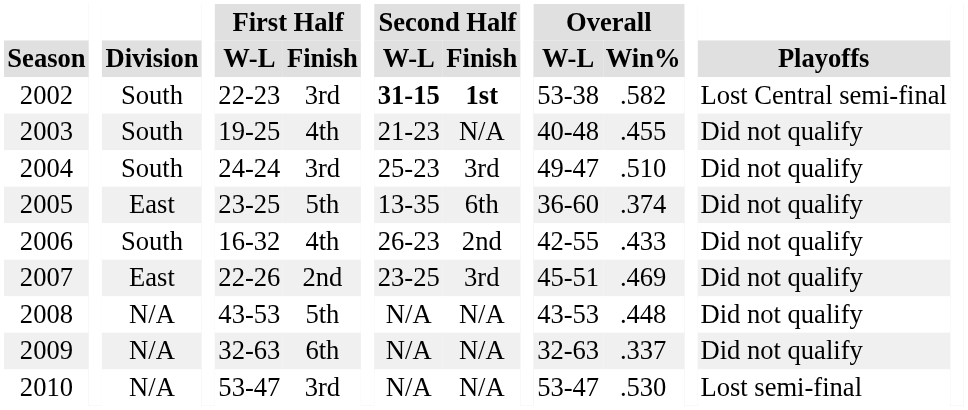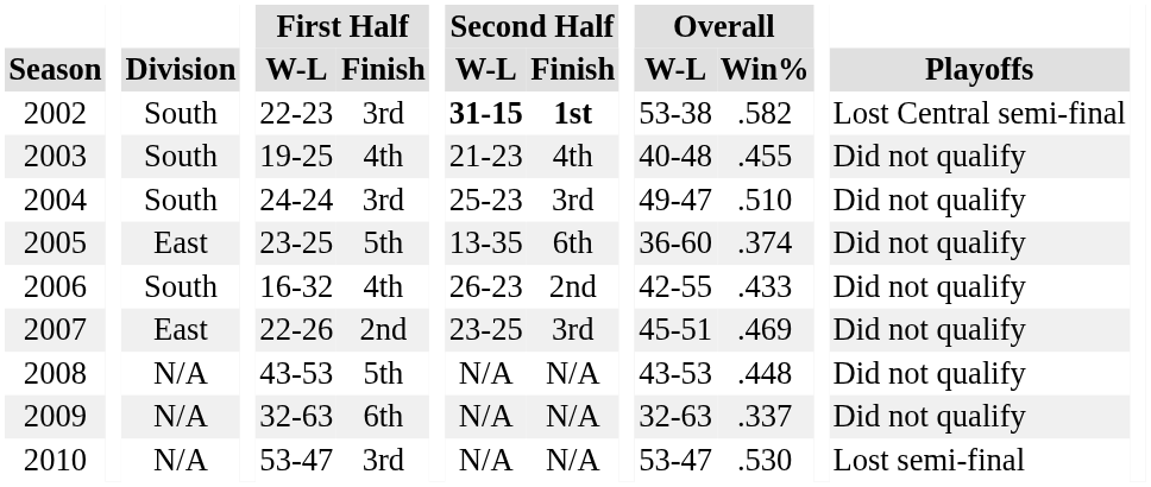 <table BORDER="0" CELLPADDING="2" CELLSPACING="0" style="text-align:center">
 <tr bgcolor="#e0e0e0">
 <th bgcolor="#ffffff"> </th>
 <th rowspan=99 bgcolor="#ffffff"> </th>
 <th bgcolor="#ffffff"> </th>
 <th rowspan=99 bgcolor="#ffffff"> </th>
 <th colspan=2>First Half</th>
 <th rowspan=99 bgcolor="#ffffff"> </th>
 <th colspan=2>Second Half</th>
 <th rowspan=99 bgcolor="#ffffff"> </th>
 <th colspan=2>Overall</th>
 <th rowspan=99 bgcolor="#ffffff"> </th>
 <th bgcolor="#ffffff"> </th>
 <th rowspan=99 bgcolor="#ffffff"> </th>
 </tr>
 <tr bgcolor="#e0e0e0">
 <th>Season</th>
 <th>Division</th>
 <th>W-L</th>
 <th>Finish</th>
 <th>W-L</th>
 <th>Finish</th>
 <th>W-L</th>
 <th>Win%</th>
 <th>Playoffs</th>
 </tr>
 <tr>
 <td>2002</td>
 <td>South</td>
 <td>22-23</td>
 <td>3rd</td>
 <td><strong>31-15</strong></td>
 <td><strong>1st</strong></td>
 <td>53-38</td>
 <td>.582</td>
 <td ALIGN=left>Lost Central semi-final</td>
 </tr>
 <tr bgcolor="#f0f0f0">
 <td>2003</td>
 <td>South</td>
 <td>19-25</td>
 <td>4th</td>
 <td>21-23</td>
-<td>N/A</td>
+<td>4th</td>
 <td>40-48</td>
 <td>.455</td>
 <td ALIGN=left>Did not qualify</td>
 </tr>
 <tr>
 <td>2004</td>
 <td>South</td>
 <td>24-24</td>
 <td>3rd</td>
 <td>25-23</td>
 <td>3rd</td>
 <td>49-47</td>
 <td>.510</td>
 <td ALIGN=left>Did not qualify</td>
 </tr>
 <tr bgcolor="#f0f0f0">
 <td>2005</td>
 <td>East</td>
 <td>23-25</td>
 <td>5th</td>
 <td>13-35</td>
 <td>6th</td>
 <td>36-60</td>
 <td>.374</td>
 <td ALIGN=left>Did not qualify</td>
 </tr>
 <tr>
 <td>2006</td>
 <td>South</td>
 <td>16-32</td>
 <td>4th</td>
 <td>26-23</td>
 <td>2nd</td>
 <td>42-55</td>
 <td>.433</td>
 <td ALIGN=left>Did not qualify</td>
 </tr>
 <tr bgcolor="#f0f0f0">
 <td>2007</td>
 <td>East</td>
 <td>22-26</td>
 <td>2nd</td>
 <td>23-25</td>
 <td>3rd</td>
 <td>45-51</td>
 <td>.469</td>
 <td ALIGN=left>Did not qualify</td>
 </tr>
 <tr>
 <td>2008</td>
 <td>N/A</td>
 <td>43-53</td>
 <td>5th</td>
 <td>N/A</td>
 <td>N/A</td>
 <td>43-53</td>
 <td>.448</td>
 <td ALIGN=left>Did not qualify</td>
 </tr>
 <tr bgcolor="#f0f0f0">
 <td>2009</td>
 <td>N/A</td>
 <td>32-63</td>
 <td>6th</td>
 <td>N/A</td>
 <td>N/A</td>
 <td>32-63</td>
 <td>.337</td>
 <td ALIGN=left>Did not qualify</td>
 </tr>
 <tr>
 <td>2010</td>
 <td>N/A</td>
 <td>53-47</td>
 <td>3rd</td>
 <td>N/A</td>
 <td>N/A</td>
 <td>53-47</td>
 <td>.530</td>
 <td ALIGN=left>Lost semi-final</td>
 </tr>
 </table>
